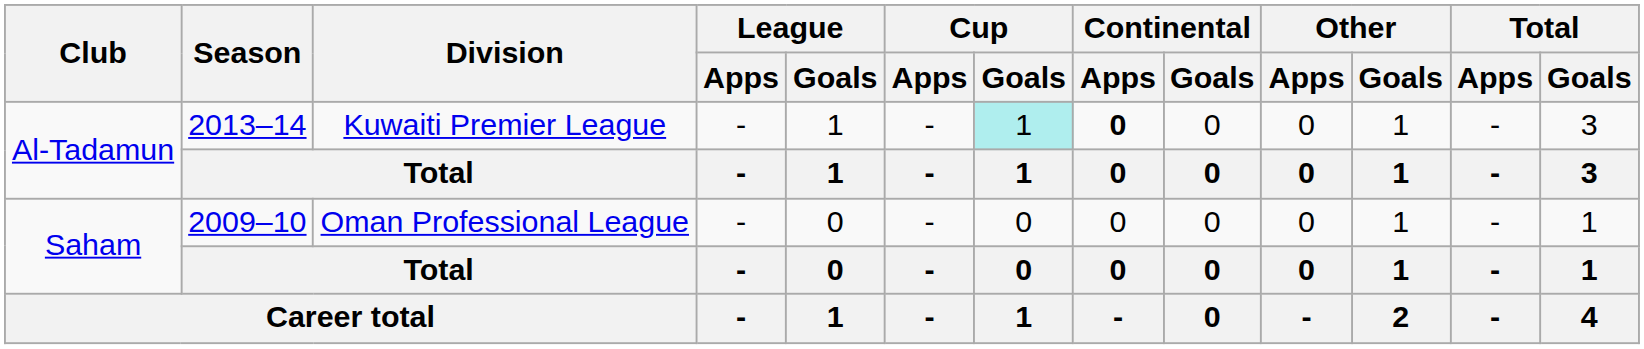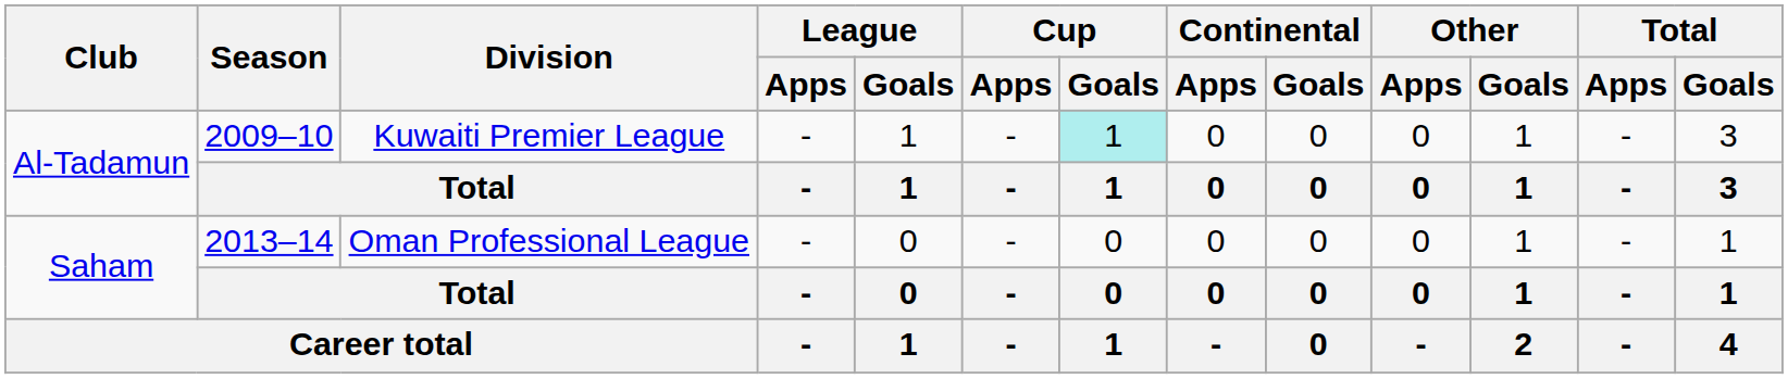 <table class="wikitable" style="text-align: center;">
 <tr>
 <th rowspan="2">Club</th>
 <th rowspan="2">Season</th>
 <th rowspan="2">Division</th>
 <th colspan="2">League</th>
 <th colspan="2">Cup</th>
 <th colspan="2">Continental</th>
 <th colspan="2">Other</th>
 <th colspan="2">Total</th>
 </tr>
 <tr>
 <th>Apps</th>
 <th>Goals</th>
 <th>Apps</th>
 <th>Goals</th>
 <th>Apps</th>
 <th>Goals</th>
 <th>Apps</th>
 <th>Goals</th>
 <th>Apps</th>
 <th>Goals</th>
 </tr>
 <tr>
 <td rowspan="2"><a href='#'>Al-Tadamun</a></td>
-<td><a href='#'>2013–14</a></td>
+<td><a href='#'>2009–10</a></td>
 <td rowspan="1"><a href='#'>Kuwaiti Premier League</a></td>
 <td>-</td>
 <td>1</td>
 <td>-</td>
 <td style="background: paleturquoise;">1</td>
-<td><strong>0</strong></td>
+<td>0</td>
 <td>0</td>
 <td>0</td>
 <td>1</td>
 <td>-</td>
 <td>3</td>
 </tr>
 <tr>
 <th colspan="2">Total</th>
 <th>-</th>
 <th>1</th>
 <th>-</th>
 <th>1</th>
 <th>0</th>
 <th>0</th>
 <th>0</th>
 <th>1</th>
 <th>-</th>
 <th>3</th>
 </tr>
 <tr>
 <td rowspan="2"><a href='#'>Saham</a></td>
-<td><a href='#'>2009–10</a></td>
+<td><a href='#'>2013–14</a></td>
 <td rowspan="1"><a href='#'>Oman Professional League</a></td>
 <td>-</td>
 <td>0</td>
 <td>-</td>
 <td>0</td>
 <td>0</td>
 <td>0</td>
 <td>0</td>
 <td>1</td>
 <td>-</td>
 <td>1</td>
 </tr>
 <tr>
 <th colspan="2">Total</th>
 <th>-</th>
 <th>0</th>
 <th>-</th>
 <th>0</th>
 <th>0</th>
 <th>0</th>
 <th>0</th>
 <th>1</th>
 <th>-</th>
 <th>1</th>
 </tr>
 <tr>
 <th colspan="3">Career total</th>
 <th>-</th>
 <th>1</th>
 <th>-</th>
 <th>1</th>
 <th>-</th>
 <th>0</th>
 <th>-</th>
 <th>2</th>
 <th>-</th>
 <th>4</th>
 </tr>
 </table>
